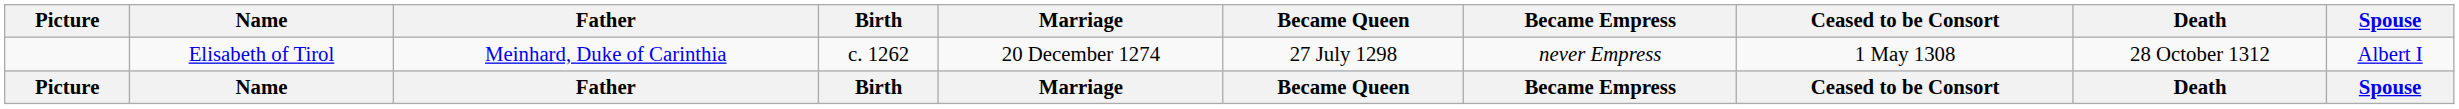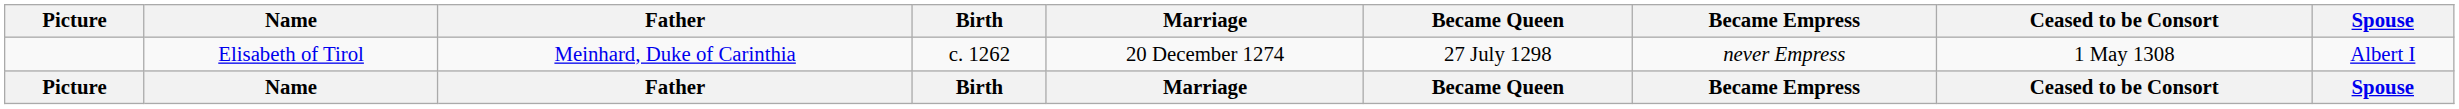 <table width=95% class="wikitable">
 <tr>
 <th>Picture</th>
 <th>Name</th>
 <th>Father</th>
 <th>Birth</th>
 <th>Marriage</th>
 <th>Became Queen</th>
 <th>Became Empress</th>
 <th>Ceased to be Consort</th>
-<th>Death</th>
 <th><a href='#'>Spouse</a></th>
 </tr>
 <tr>
 <td align=center></td>
 <td align=center><a href='#'>Elisabeth of Tirol</a></td>
 <td align="center"><a href='#'>Meinhard, Duke of Carinthia</a></td>
 <td align="center">c. 1262</td>
 <td align="center">20 December 1274</td>
 <td align="center">27 July 1298</td>
 <td align="center"><em>never Empress</em></td>
 <td align="center">1 May 1308</td>
-<td align="center">28 October 1312</td>
 <td align="center"><a href='#'>Albert I</a></td>
 </tr>
 <tr>
 <th>Picture</th>
 <th>Name</th>
 <th>Father</th>
 <th>Birth</th>
 <th>Marriage</th>
 <th>Became Queen</th>
 <th>Became Empress</th>
 <th>Ceased to be Consort</th>
-<th>Death</th>
 <th><a href='#'>Spouse</a></th>
 </tr>
 </table>
